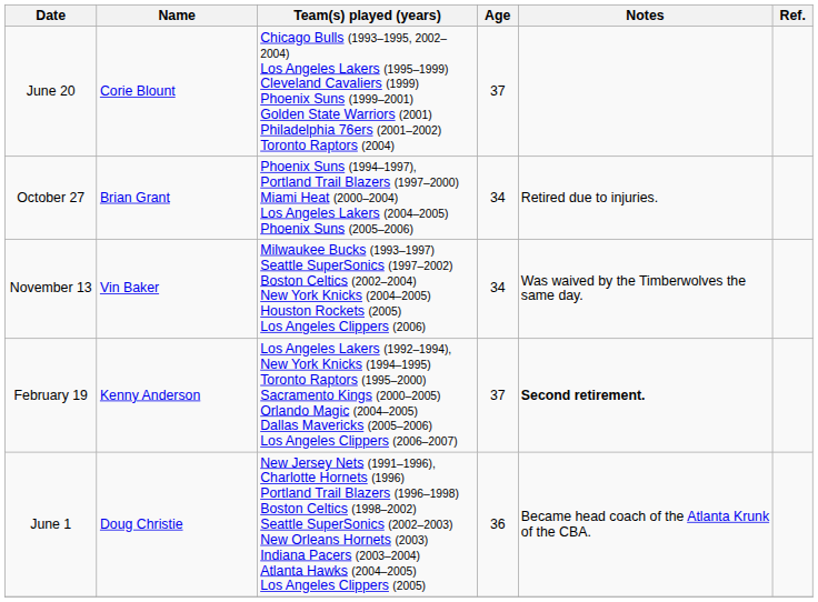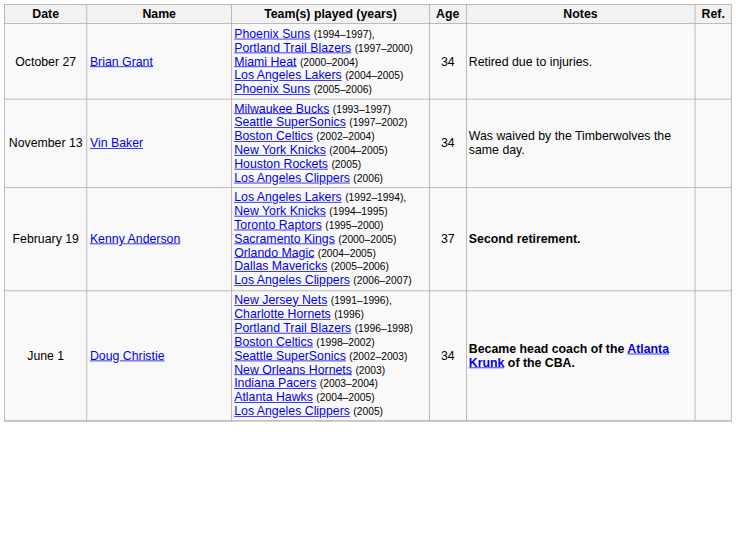 <table class="wikitable">
 <tr>
 <th style="width:100px">Date</th>
 <th style="width:180px">Name</th>
 <th style="width:250px">Team(s) played (years)</th>
 <th style="width:40px">Age</th>
 <th style="width:290px">Notes</th>
 <th style="width:40px">Ref.</th>
-</tr>
-<tr>
-<td align=center>June 20</td>
-<td><a href='#'>Corie Blount</a></td>
-<td><a href='#'>Chicago Bulls</a> <small>(1993–1995, 2002–2004) </small><br><a href='#'>Los Angeles Lakers</a> <small>(1995–1999)</small><br><a href='#'>Cleveland Cavaliers</a> <small>(1999)</small><br><a href='#'>Phoenix Suns</a> <small>(1999–2001)</small><br><a href='#'>Golden State Warriors</a> <small>(2001)</small><br><a href='#'>Philadelphia 76ers</a> <small>(2001–2002)</small><br><a href='#'>Toronto Raptors</a> <small>(2004)</small></td>
-<td align=center>37</td>
-<td></td>
-<td align=center></td>
 </tr>
 <tr>
 <td align=center>October 27</td>
 <td><a href='#'>Brian Grant</a></td>
 <td><a href='#'>Phoenix Suns</a> <small>(1994–1997), </small><br><a href='#'>Portland Trail Blazers</a> <small>(1997–2000)</small><br><a href='#'>Miami Heat</a> <small>(2000–2004)</small><br><a href='#'>Los Angeles Lakers</a> <small>(2004–2005)</small><br><a href='#'>Phoenix Suns</a> <small>(2005–2006)</small></td>
 <td align=center>34</td>
 <td>Retired due to injuries.</td>
 <td align=center></td>
 </tr>
 <tr>
 <td align=center>November 13</td>
 <td><a href='#'>Vin Baker</a></td>
 <td><a href='#'>Milwaukee Bucks</a> <small>(1993–1997) </small><br><a href='#'>Seattle SuperSonics</a> <small>(1997–2002)</small><br><a href='#'>Boston Celtics</a> <small>(2002–2004)</small><br><a href='#'>New York Knicks</a> <small>(2004–2005)</small><br><a href='#'>Houston Rockets</a> <small>(2005)</small><br><a href='#'>Los Angeles Clippers</a> <small>(2006)</small></td>
 <td align=center>34</td>
 <td>Was waived by the Timberwolves the same day.</td>
 <td align=center></td>
 </tr>
 <tr>
 <td align=center>February 19</td>
 <td><a href='#'>Kenny Anderson</a></td>
 <td><a href='#'>Los Angeles Lakers</a> <small>(1992–1994), </small><br><a href='#'>New York Knicks</a> <small>(1994–1995)</small><br><a href='#'>Toronto Raptors</a> <small>(1995–2000)</small><br><a href='#'>Sacramento Kings</a> <small>(2000–2005)</small><br><a href='#'>Orlando Magic</a> <small>(2004–2005)</small><br><a href='#'>Dallas Mavericks</a> <small>(2005–2006)</small><br><a href='#'>Los Angeles Clippers</a> <small>(2006–2007)</small></td>
 <td align=center>37</td>
 <td><strong>Second retirement.</strong></td>
 <td align=center></td>
 </tr>
 <tr>
 <td align=center>June 1</td>
 <td><a href='#'>Doug Christie</a></td>
 <td><a href='#'>New Jersey Nets</a> <small>(1991–1996), </small><br><a href='#'>Charlotte Hornets</a> <small>(1996)</small><br><a href='#'>Portland Trail Blazers</a> <small>(1996–1998)</small><br><a href='#'>Boston Celtics</a> <small>(1998–2002)</small><br><a href='#'>Seattle SuperSonics</a> <small>(2002–2003)</small><br><a href='#'>New Orleans Hornets</a> <small>(2003)</small><br><a href='#'>Indiana Pacers</a> <small>(2003–2004)</small><br><a href='#'>Atlanta Hawks</a> <small>(2004–2005)</small><br><a href='#'>Los Angeles Clippers</a> <small>(2005)</small></td>
-<td align=center>36</td>
-<td>Became head coach of the <a href='#'>Atlanta Krunk</a> of the CBA.</td>
+<td align=center>34</td>
+<td><strong>Became head coach of the <a href='#'>Atlanta Krunk</a> of the CBA.</strong></td>
 <td align=center></td>
 </tr>
 <tr>
 </tr>
 </table>
